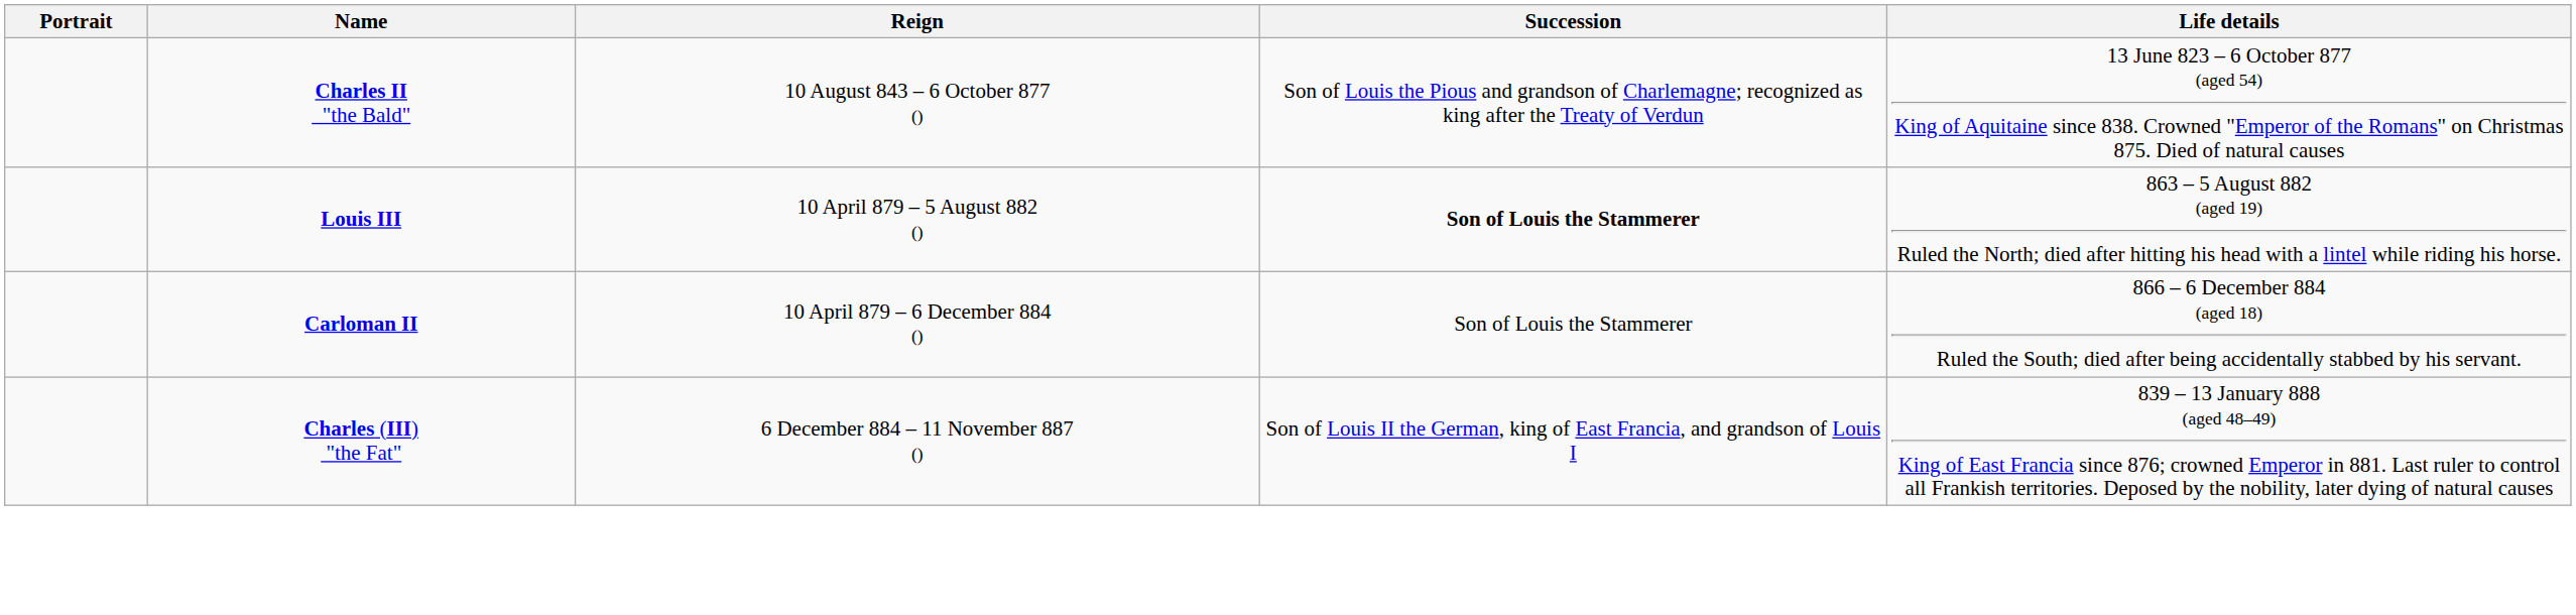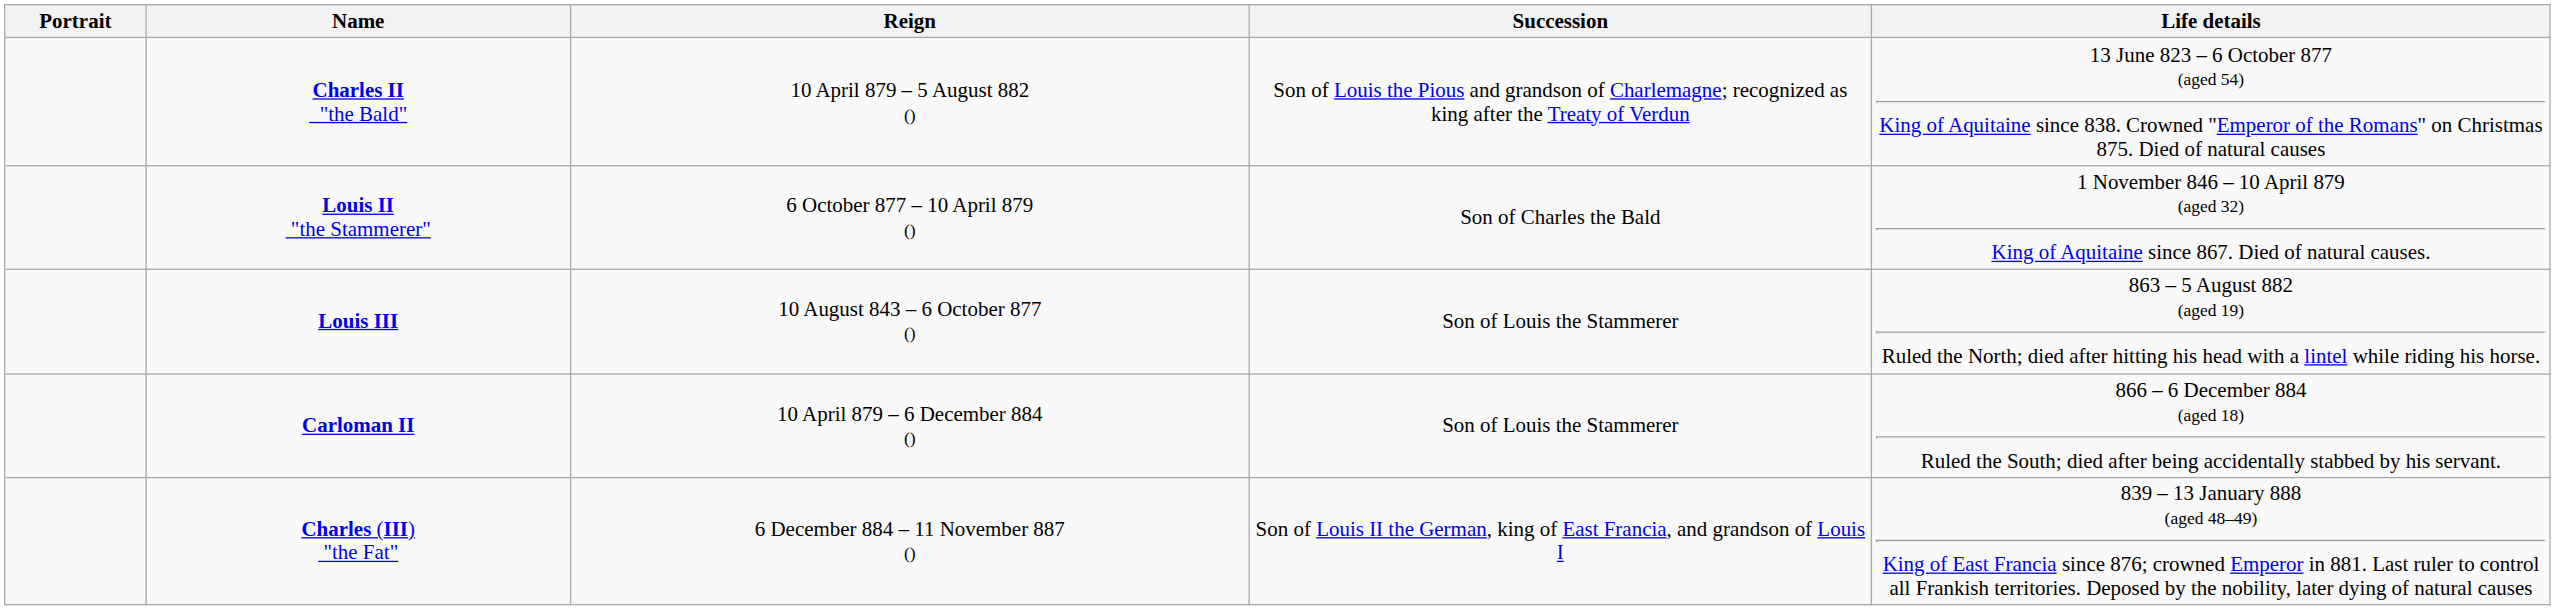 <table width=98% class="wikitable" style="text-align:center;">
 <tr>
 <th width="5%">Portrait</th>
 <th width="15%">Name</th>
 <th width="24%">Reign</th>
 <th width="22%">Succession</th>
 <th width="24%">Life details</th>
 </tr>
 <tr>
 <td></td>
 <td><a href='#'><strong>Charles II</strong><br>  "the Bald"</a></td>
-<td> 10 August 843 – 6 October 877<br><small>()</small></td>
+<td>10 April 879 – 5 August 882<br><small>()</small></td>
 <td>Son of <a href='#'>Louis the Pious</a> and grandson of <a href='#'>Charlemagne</a>; recognized as king after the <a href='#'>Treaty of Verdun</a></td>
 <td>13 June 823 – 6 October 877<br><small>(aged 54)</small><hr><a href='#'>King of Aquitaine</a> since 838. Crowned "<a href='#'>Emperor of the Romans</a>" on Christmas 875. Died of natural causes</td>
 </tr>
 <tr>
 <td></td>
+<td><a href='#'><strong>Louis II</strong><br> "the Stammerer"</a></td>
+<td>6 October 877 – 10 April 879<br><small>()</small></td>
+<td>Son of Charles the Bald</td>
+<td>1 November 846 – 10 April 879<br><small>(aged 32)</small><hr><a href='#'>King of Aquitaine</a> since 867. Died of natural causes.</td>
+</tr>
+<tr>
+<td></td>
 <td><a href='#'><strong>Louis III</strong></a></td>
-<td>10 April 879 – 5 August 882<br><small>()</small></td>
-<td><strong>Son of Louis the Stammerer</strong></td>
+<td> 10 August 843 – 6 October 877<br><small>()</small></td>
+<td>Son of Louis the Stammerer</td>
 <td>863 – 5 August 882<br><small>(aged 19)</small><hr>Ruled the North; died after hitting his head with a <a href='#'>lintel</a> while riding his horse.</td>
 </tr>
 <tr>
 <td></td>
 <td><strong><a href='#'>Carloman II</a></strong></td>
 <td>10 April 879 – 6 December 884<br><small>()</small></td>
 <td>Son of Louis the Stammerer</td>
 <td>866 – 6 December 884<br><small>(aged 18)</small><hr>Ruled the South; died after being accidentally stabbed by his servant.</td>
 </tr>
 <tr>
 <td></td>
 <td><a href='#'><strong>Charles</strong> (<strong>III</strong>)<br> "the Fat"</a></td>
 <td>6 December 884 – 11 November 887<br><small>()</small></td>
 <td>Son of <a href='#'>Louis II the German</a>, king of <a href='#'>East Francia</a>, and grandson of <a href='#'>Louis I</a></td>
 <td>839 – 13 January 888 <small><br>(aged 48–49)</small><hr><a href='#'>King of East Francia</a> since 876; crowned <a href='#'>Emperor</a> in 881. Last ruler to control all Frankish territories. Deposed by the nobility, later dying of natural causes</td>
 </tr>
 </table>
